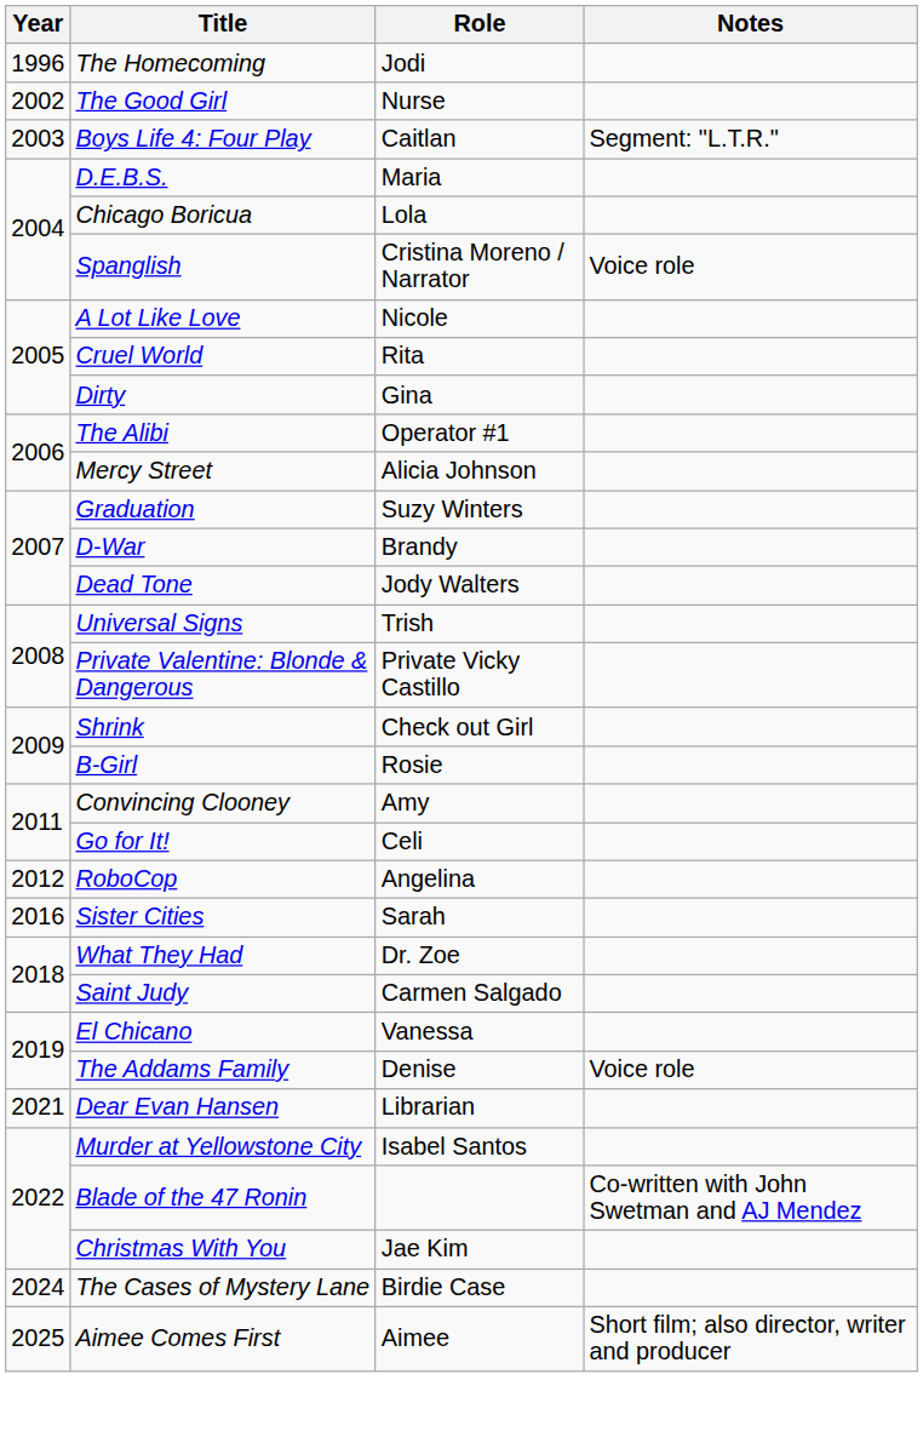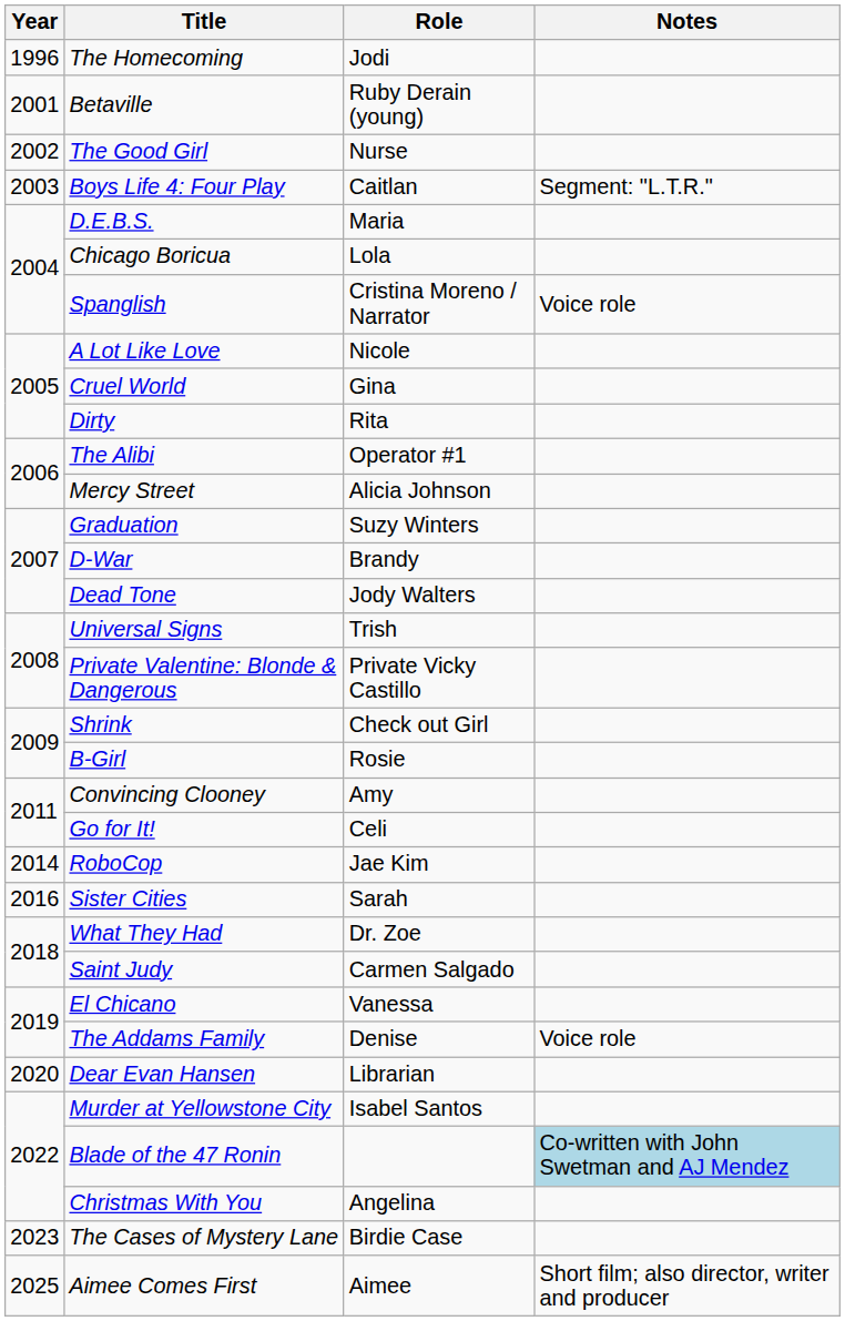 <table class="wikitable sortable">
 <tr>
 <th>Year</th>
 <th>Title</th>
 <th>Role</th>
 <th class="unsortable">Notes</th>
 </tr>
 <tr>
 <td>1996</td>
 <td><em>The Homecoming</em></td>
 <td>Jodi</td>
+<td></td>
+</tr>
+<tr>
+<td>2001</td>
+<td><em>Betaville</em></td>
+<td>Ruby Derain (young)</td>
 <td></td>
 </tr>
 <tr>
 <td>2002</td>
 <td><em><a href='#'>The Good Girl</a></em></td>
 <td>Nurse</td>
 <td></td>
 </tr>
 <tr>
 <td>2003</td>
 <td><em><a href='#'>Boys Life 4: Four Play</a></em></td>
 <td>Caitlan</td>
 <td>Segment: "L.T.R."</td>
 </tr>
 <tr>
 <td rowspan="3">2004</td>
 <td><em><a href='#'>D.E.B.S.</a></em></td>
 <td>Maria</td>
 <td></td>
 </tr>
 <tr>
 <td><em>Chicago Boricua</em></td>
 <td>Lola</td>
 <td></td>
 </tr>
 <tr>
 <td><em><a href='#'>Spanglish</a></em></td>
 <td>Cristina Moreno / Narrator</td>
 <td>Voice role</td>
 </tr>
 <tr>
 <td rowspan="3">2005</td>
 <td><em><a href='#'>A Lot Like Love</a></em></td>
 <td>Nicole</td>
 <td></td>
 </tr>
 <tr>
 <td><em><a href='#'>Cruel World</a></em></td>
-<td>Rita</td>
+<td>Gina</td>
 <td></td>
 </tr>
 <tr>
 <td><em><a href='#'>Dirty</a></em></td>
-<td>Gina</td>
+<td>Rita</td>
 <td></td>
 </tr>
 <tr>
 <td rowspan="2">2006</td>
 <td><em><a href='#'>The Alibi</a></em></td>
 <td>Operator #1</td>
 <td></td>
 </tr>
 <tr>
 <td><em>Mercy Street</em></td>
 <td>Alicia Johnson</td>
 <td></td>
 </tr>
 <tr>
 <td rowspan="3">2007</td>
 <td><em><a href='#'>Graduation</a></em></td>
 <td>Suzy Winters</td>
 <td></td>
 </tr>
 <tr>
 <td><em><a href='#'>D-War</a></em></td>
 <td>Brandy</td>
 <td></td>
 </tr>
 <tr>
 <td><em><a href='#'>Dead Tone</a></em></td>
 <td>Jody Walters</td>
 <td></td>
 </tr>
 <tr>
 <td rowspan="2">2008</td>
 <td><em><a href='#'>Universal Signs</a></em></td>
 <td>Trish</td>
 <td></td>
 </tr>
 <tr>
 <td><em><a href='#'>Private Valentine: Blonde & Dangerous</a></em></td>
 <td>Private Vicky Castillo</td>
 <td></td>
 </tr>
 <tr>
 <td rowspan="2">2009</td>
 <td><em><a href='#'>Shrink</a></em></td>
 <td>Check out Girl</td>
 <td></td>
 </tr>
 <tr>
 <td><em><a href='#'>B-Girl</a></em></td>
 <td>Rosie</td>
 <td></td>
 </tr>
 <tr>
 <td rowspan="2">2011</td>
 <td><em>Convincing Clooney</em></td>
 <td>Amy</td>
 <td></td>
 </tr>
 <tr>
 <td><em><a href='#'>Go for It!</a></em></td>
 <td>Celi</td>
 <td></td>
 </tr>
 <tr>
-<td>2012</td>
+<td>2014</td>
 <td><em><a href='#'>RoboCop</a></em></td>
-<td>Angelina</td>
+<td>Jae Kim</td>
 <td></td>
 </tr>
 <tr>
 <td>2016</td>
 <td><em><a href='#'>Sister Cities</a></em></td>
 <td>Sarah</td>
 <td></td>
 </tr>
 <tr>
 <td rowspan="2">2018</td>
 <td><em><a href='#'>What They Had</a></em></td>
 <td>Dr. Zoe</td>
 <td></td>
 </tr>
 <tr>
 <td><em><a href='#'>Saint Judy</a></em></td>
 <td>Carmen Salgado</td>
 <td></td>
 </tr>
 <tr>
 <td rowspan="2">2019</td>
 <td><em><a href='#'>El Chicano</a></em></td>
 <td>Vanessa</td>
 <td></td>
 </tr>
 <tr>
 <td><em><a href='#'>The Addams Family</a></em></td>
 <td>Denise</td>
 <td>Voice role</td>
 </tr>
 <tr>
-<td>2021</td>
+<td>2020</td>
 <td><em><a href='#'>Dear Evan Hansen</a></em></td>
 <td>Librarian</td>
 <td></td>
 </tr>
 <tr>
 <td rowspan="3">2022</td>
 <td><em><a href='#'>Murder at Yellowstone City</a></em></td>
 <td>Isabel Santos</td>
 <td></td>
 </tr>
 <tr>
 <td><em><a href='#'>Blade of the 47 Ronin</a></em></td>
 <td></td>
-<td>Co-written with John Swetman and <a href='#'>AJ Mendez</a></td>
+<td style="background: lightblue;">Co-written with John Swetman and <a href='#'>AJ Mendez</a></td>
 </tr>
 <tr>
 <td><em><a href='#'>Christmas With You</a></em></td>
-<td>Jae Kim</td>
+<td>Angelina</td>
 <td></td>
 </tr>
 <tr>
-<td>2024</td>
+<td>2023</td>
 <td><em>The Cases of Mystery Lane</em></td>
 <td>Birdie Case</td>
 <td></td>
 </tr>
 <tr>
 <td>2025</td>
 <td><em>Aimee Comes First</em></td>
 <td>Aimee</td>
 <td>Short film; also director, writer and producer</td>
 </tr>
 </table>
